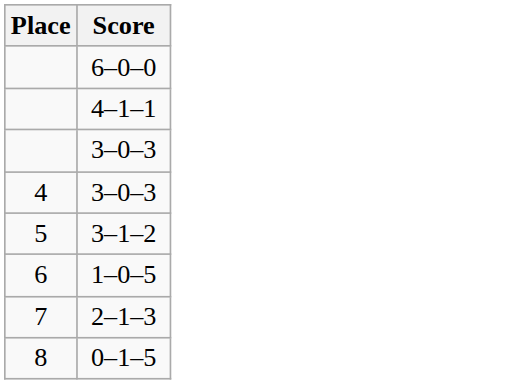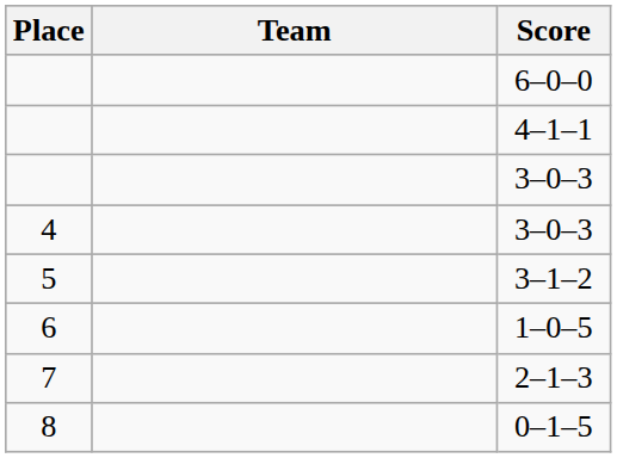 <table class="wikitable" style="text-align:center;">
 <tr>
 <th width=30>Place</th>
+<th width=200>Team</th>
 <th width=50>Score</th>
 </tr>
 <tr>
 <td></td>
+<td align="left"></td>
 <td>6–0–0</td>
 </tr>
 <tr>
 <td></td>
+<td align="left"></td>
 <td>4–1–1</td>
 </tr>
 <tr>
 <td></td>
+<td align="left"></td>
 <td>3–0–3</td>
 </tr>
 <tr>
 <td>4</td>
+<td align="left"></td>
 <td>3–0–3</td>
 </tr>
 <tr>
 <td>5</td>
+<td align="left"></td>
 <td>3–1–2</td>
 </tr>
 <tr>
 <td>6</td>
+<td align="left"></td>
 <td>1–0–5</td>
 </tr>
 <tr>
 <td>7</td>
+<td align="left"></td>
 <td>2–1–3</td>
 </tr>
 <tr>
 <td>8</td>
+<td align="left"></td>
 <td>0–1–5</td>
 </tr>
 </table>
